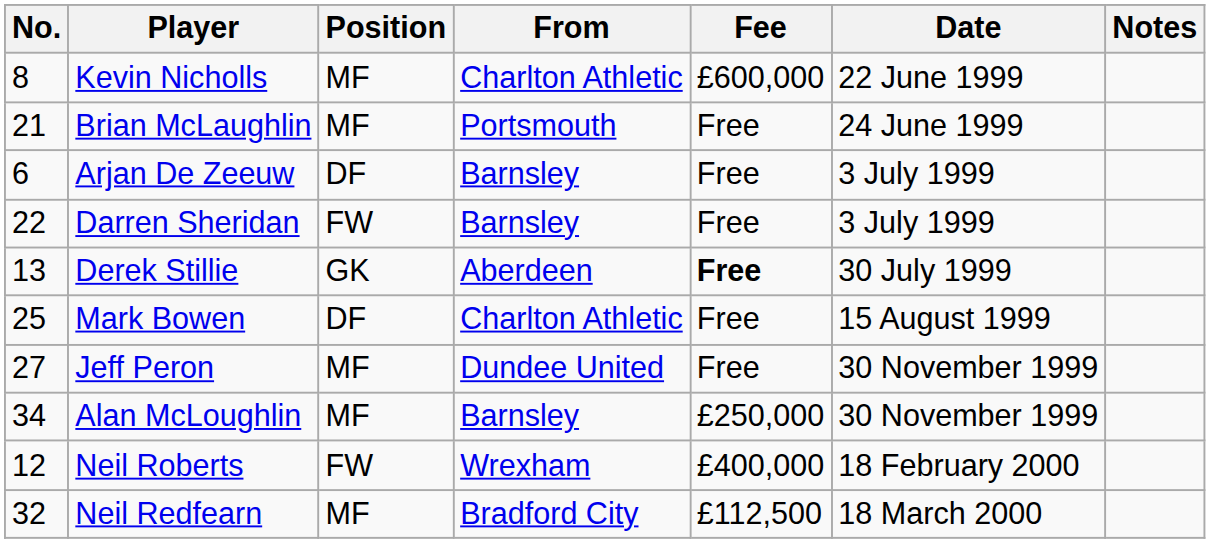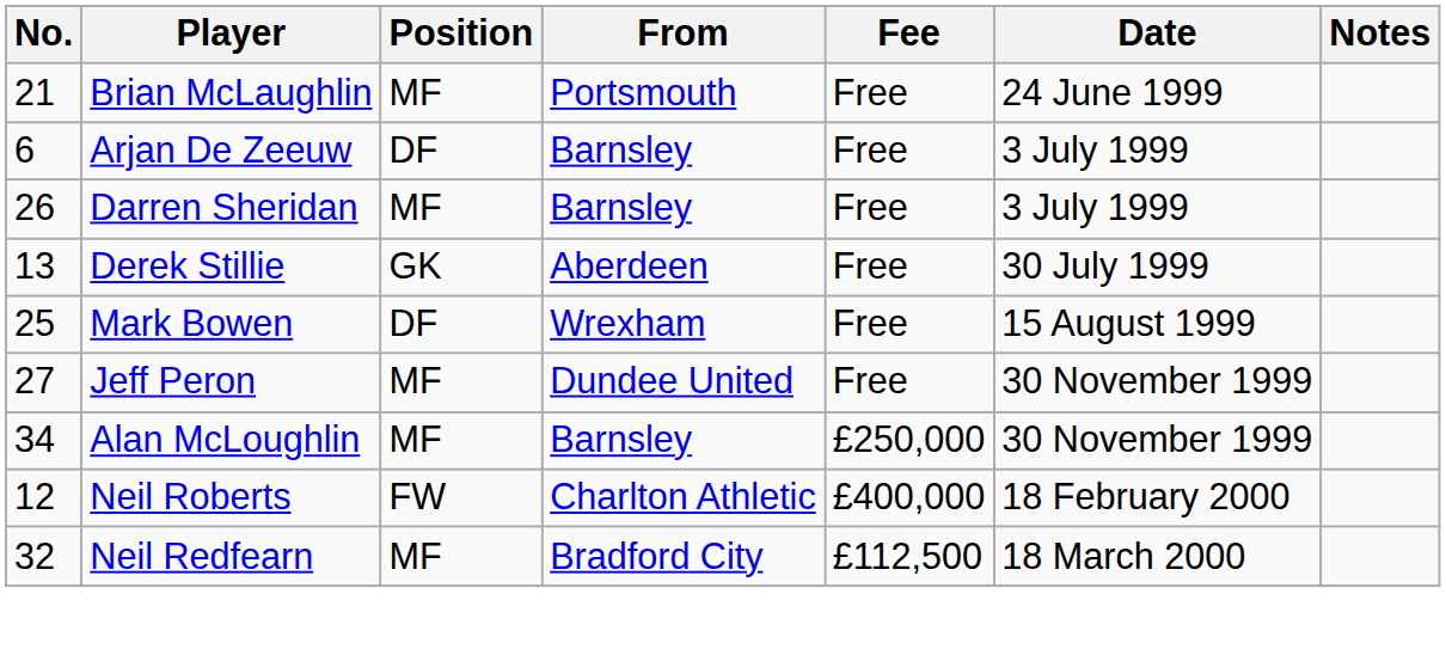 <table class="wikitable">
 <tr>
 <th>No.</th>
 <th>Player</th>
 <th>Position</th>
 <th>From</th>
 <th>Fee</th>
 <th>Date</th>
 <th>Notes</th>
-</tr>
-<tr>
-<td>8</td>
-<td><a href='#'>Kevin Nicholls</a></td>
-<td>MF</td>
-<td><a href='#'>Charlton Athletic</a></td>
-<td>£600,000</td>
-<td>22 June 1999</td>
-<td></td>
 </tr>
 <tr>
 <td>21</td>
 <td><a href='#'>Brian McLaughlin</a></td>
 <td>MF</td>
 <td><a href='#'>Portsmouth</a></td>
 <td>Free</td>
 <td>24 June 1999</td>
 <td></td>
 </tr>
 <tr>
 <td>6</td>
 <td><a href='#'>Arjan De Zeeuw</a></td>
 <td>DF</td>
 <td><a href='#'>Barnsley</a></td>
 <td>Free</td>
 <td>3 July 1999</td>
 <td></td>
 </tr>
 <tr>
-<td>22</td>
+<td>26</td>
 <td><a href='#'>Darren Sheridan</a></td>
-<td>FW</td>
+<td>MF</td>
 <td><a href='#'>Barnsley</a></td>
 <td>Free</td>
 <td>3 July 1999</td>
 <td></td>
 </tr>
 <tr>
 <td>13</td>
 <td><a href='#'>Derek Stillie</a></td>
 <td>GK</td>
 <td><a href='#'>Aberdeen</a></td>
-<td><strong>Free</strong></td>
+<td>Free</td>
 <td>30 July 1999</td>
 <td></td>
 </tr>
 <tr>
 <td>25</td>
 <td><a href='#'>Mark Bowen</a></td>
 <td>DF</td>
-<td><a href='#'>Charlton Athletic</a></td>
+<td><a href='#'>Wrexham</a></td>
 <td>Free</td>
 <td>15 August 1999</td>
 <td></td>
 </tr>
 <tr>
 <td>27</td>
 <td><a href='#'>Jeff Peron</a></td>
 <td>MF</td>
 <td><a href='#'>Dundee United</a></td>
 <td>Free</td>
 <td>30 November 1999</td>
 <td></td>
 </tr>
 <tr>
 <td>34</td>
 <td><a href='#'>Alan McLoughlin</a></td>
 <td>MF</td>
 <td><a href='#'>Barnsley</a></td>
 <td>£250,000</td>
 <td>30 November 1999</td>
 <td></td>
 </tr>
 <tr>
 <td>12</td>
 <td><a href='#'>Neil Roberts</a></td>
 <td>FW</td>
-<td><a href='#'>Wrexham</a></td>
+<td><a href='#'>Charlton Athletic</a></td>
 <td>£400,000</td>
 <td>18 February 2000</td>
 <td></td>
 </tr>
 <tr>
 <td>32</td>
 <td><a href='#'>Neil Redfearn</a></td>
 <td>MF</td>
 <td><a href='#'>Bradford City</a></td>
 <td>£112,500</td>
 <td>18 March 2000</td>
 <td></td>
 </tr>
 </table>
